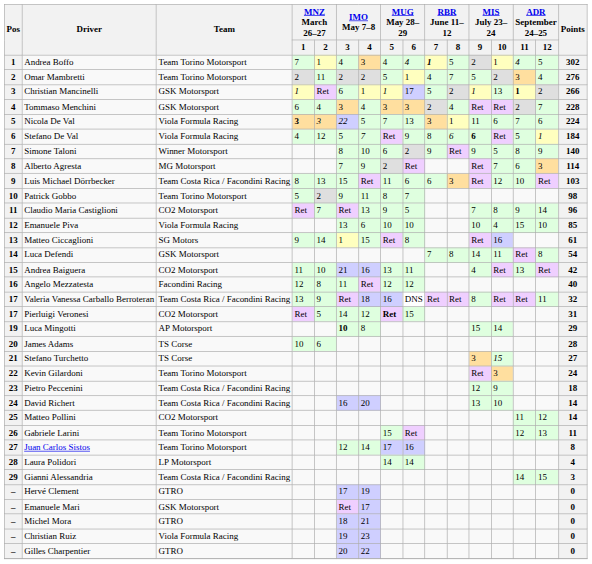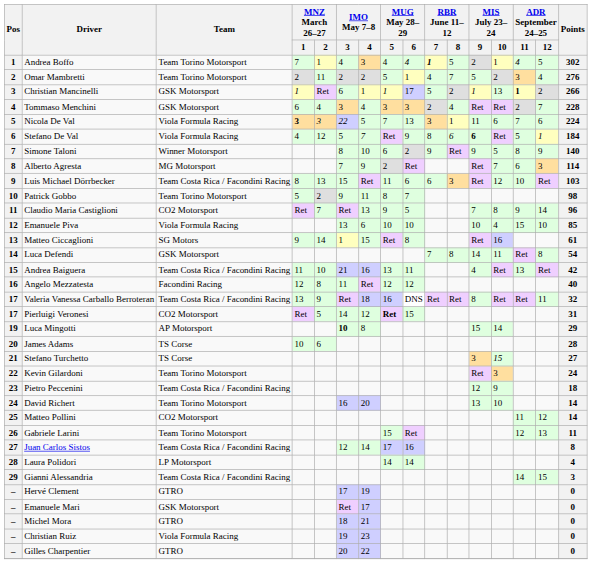 <table class="wikitable" style="font-size:85%">
 <tr>
 <th rowspan=2>Pos</th>
 <th rowspan=2>Driver</th>
 <th rowspan=2>Team</th>
 <th colspan=2> <a href='#'>MNZ</a><br>March 26–27</th>
 <th colspan=2> <a href='#'>IMO</a><br>May 7–8</th>
 <th colspan=2> <a href='#'>MUG</a><br>May 28–29</th>
 <th colspan=2> <a href='#'>RBR</a><br>June 11–12</th>
 <th colspan=2> <a href='#'>MIS</a><br>July 23–24</th>
 <th colspan=2> <a href='#'>ADR</a><br>September 24–25</th>
 <th rowspan=2>Points</th>
 </tr>
 <tr>
 <th width="27">1</th>
 <th width="27">2</th>
 <th width="27">3</th>
 <th width="27">4</th>
 <th width="27">5</th>
 <th width="27">6</th>
 <th width="27">7</th>
 <th width="27">8</th>
 <th width="27">9</th>
 <th width="27">10</th>
 <th width="27">11</th>
 <th width="27">12</th>
 </tr>
 <tr>
 <th>1</th>
 <td> Andrea Boffo</td>
 <td>Team Torino Motorsport</td>
 <td style="background:#DFFFDF;">7</td>
 <td style="background:#FFFFBF;">1</td>
 <td style="background:#DFFFDF;">4</td>
 <td style="background:#FFDF9F;">3</td>
 <td style="background:#DFFFDF;">4</td>
 <td style="background:#DFFFDF;"><em>4</em></td>
 <td style="background:#FFFFBF;"><strong><em>1</em></strong></td>
 <td style="background:#DFFFDF;">5</td>
 <td style="background:#DFDFDF;">2</td>
 <td style="background:#FFFFBF;">1</td>
 <td style="background:#DFFFDF;"><em>4</em></td>
 <td style="background:#DFFFDF;">5</td>
 <th>302</th>
 </tr>
 <tr>
 <th>2</th>
 <td> Omar Mambretti</td>
 <td>Team Torino Motorsport</td>
 <td style="background:#DFDFDF;">2</td>
 <td style="background:#DFFFDF;">11</td>
 <td style="background:#DFDFDF;">2</td>
 <td style="background:#DFDFDF;">2</td>
 <td style="background:#DFFFDF;">5</td>
 <td style="background:#FFFFBF;">1</td>
 <td style="background:#DFFFDF;">4</td>
 <td style="background:#DFFFDF;">7</td>
 <td style="background:#DFFFDF;">5</td>
 <td style="background:#DFDFDF;">2</td>
 <td style="background:#FFDF9F;">3</td>
 <td style="background:#DFFFDF;">4</td>
 <th>276</th>
 </tr>
 <tr>
 <th>3</th>
 <td> Christian Mancinelli</td>
 <td>GSK Motorsport</td>
 <td style="background:#FFFFBF;"><em>1</em></td>
 <td style="background:#EFCFFF;">Ret</td>
 <td style="background:#DFFFDF;">6</td>
 <td style="background:#FFFFBF;">1</td>
 <td style="background:#FFFFBF;"><em>1</em></td>
 <td style="background:#CFCFFF;">17</td>
 <td style="background:#DFFFDF;">5</td>
 <td style="background:#DFDFDF;">2</td>
 <td style="background:#FFFFBF;"><em>1</em></td>
 <td style="background:#DFFFDF;">13</td>
 <td style="background:#FFFFBF;"><strong>1</strong></td>
 <td style="background:#DFDFDF;">2</td>
 <th>266</th>
 </tr>
 <tr>
 <th>4</th>
 <td> Tommaso Menchini</td>
 <td>GSK Motorsport</td>
 <td style="background:#DFFFDF;">6</td>
 <td style="background:#DFFFDF;">4</td>
 <td style="background:#FFDF9F;">3</td>
 <td style="background:#DFFFDF;">4</td>
 <td style="background:#FFDF9F;">3</td>
 <td style="background:#FFDF9F;">3</td>
 <td style="background:#DFDFDF;">2</td>
 <td style="background:#DFFFDF;">4</td>
 <td style="background:#EFCFFF;">Ret</td>
 <td style="background:#EFCFFF;">Ret</td>
 <td style="background:#DFDFDF;">2</td>
 <td style="background:#DFFFDF;">7</td>
 <th>228</th>
 </tr>
 <tr>
 <th>5</th>
 <td> Nicola De Val</td>
 <td>Viola Formula Racing</td>
 <td style="background:#FFDF9F;"><strong>3</strong></td>
 <td style="background:#FFDF9F;"><em>3</em></td>
 <td style="background:#CFCFFF;"><em>22</em></td>
 <td style="background:#DFFFDF;">5</td>
 <td style="background:#DFFFDF;">7</td>
 <td style="background:#DFFFDF;">13</td>
 <td style="background:#FFDF9F;">3</td>
 <td style="background:#FFFFBF;">1</td>
 <td style="background:#DFFFDF;">11</td>
 <td style="background:#DFFFDF;">6</td>
 <td style="background:#DFFFDF;">7</td>
 <td style="background:#DFFFDF;">6</td>
 <th>224</th>
 </tr>
 <tr>
 <th>6</th>
 <td> Stefano De Val</td>
 <td>Viola Formula Racing</td>
 <td style="background:#DFFFDF;">4</td>
 <td style="background:#DFFFDF;">12</td>
 <td style="background:#DFFFDF;">5</td>
 <td style="background:#DFFFDF;"><em>7</em></td>
 <td style="background:#EFCFFF;">Ret</td>
 <td style="background:#DFFFDF;">9</td>
 <td style="background:#DFFFDF;">8</td>
 <td style="background:#DFFFDF;"><em>6</em></td>
 <td style="background:#DFFFDF;"><strong>6</strong></td>
 <td style="background:#EFCFFF;">Ret</td>
 <td style="background:#DFFFDF;">5</td>
 <td style="background:#FFFFBF;"><em>1</em></td>
 <th>184</th>
 </tr>
 <tr>
 <th>7</th>
 <td> Simone Taloni</td>
 <td>Winner Motorsport</td>
 <td></td>
 <td></td>
 <td style="background:#DFFFDF;">8</td>
 <td style="background:#DFFFDF;">10</td>
 <td style="background:#DFFFDF;">6</td>
 <td style="background:#DFDFDF;">2</td>
 <td style="background:#DFFFDF;">9</td>
 <td style="background:#EFCFFF;">Ret</td>
 <td style="background:#DFFFDF;">9</td>
 <td style="background:#DFFFDF;">5</td>
 <td style="background:#DFFFDF;">8</td>
 <td style="background:#DFFFDF;">9</td>
 <th>140</th>
 </tr>
 <tr>
 <th>8</th>
 <td> Alberto Agresta</td>
 <td>MG Motorsport</td>
 <td></td>
 <td></td>
 <td style="background:#DFFFDF;">7</td>
 <td style="background:#DFFFDF;">9</td>
 <td style="background:#DFDFDF;">2</td>
 <td style="background:#EFCFFF;">Ret</td>
 <td></td>
 <td></td>
 <td style="background:#EFCFFF;">Ret</td>
 <td style="background:#DFFFDF;">7</td>
 <td style="background:#DFFFDF;">6</td>
 <td style="background:#FFDF9F;">3</td>
 <th>114</th>
 </tr>
 <tr>
 <th>9</th>
 <td> Luis Michael Dörrbecker</td>
 <td>Team Costa Rica / Facondini Racing</td>
 <td style="background:#DFFFDF;">8</td>
 <td style="background:#DFFFDF;">13</td>
 <td style="background:#DFFFDF;">15</td>
 <td style="background:#EFCFFF;">Ret</td>
 <td style="background:#DFFFDF;">11</td>
 <td style="background:#DFFFDF;">6</td>
 <td style="background:#DFFFDF;">6</td>
 <td style="background:#FFDF9F;">3</td>
 <td style="background:#EFCFFF;">Ret</td>
 <td style="background:#DFFFDF;">12</td>
 <td style="background:#DFFFDF;">10</td>
 <td style="background:#EFCFFF;">Ret</td>
 <th>103</th>
 </tr>
 <tr>
 <th>10</th>
 <td> Patrick Gobbo</td>
 <td>Team Torino Motorsport</td>
 <td style="background:#DFFFDF;">5</td>
 <td style="background:#DFDFDF;">2</td>
 <td style="background:#DFFFDF;">9</td>
 <td style="background:#DFFFDF;">11</td>
 <td style="background:#DFFFDF;">8</td>
 <td style="background:#DFFFDF;">7</td>
 <td></td>
 <td></td>
 <td></td>
 <td></td>
 <td></td>
 <td></td>
 <th>98</th>
 </tr>
 <tr>
 <th>11</th>
 <td> Claudio Maria Castiglioni</td>
 <td>CO2 Motorsport</td>
 <td style="background:#EFCFFF;">Ret</td>
 <td style="background:#DFFFDF;">7</td>
 <td style="background:#EFCFFF;">Ret</td>
 <td style="background:#DFFFDF;">13</td>
 <td style="background:#DFFFDF;">9</td>
 <td style="background:#DFFFDF;">5</td>
 <td></td>
 <td></td>
 <td style="background:#DFFFDF;">7</td>
 <td style="background:#DFFFDF;">8</td>
 <td style="background:#DFFFDF;">9</td>
 <td style="background:#DFFFDF;">14</td>
 <th>96</th>
 </tr>
 <tr>
 <th>12</th>
 <td> Emanuele Piva</td>
 <td>Viola Formula Racing</td>
 <td></td>
 <td></td>
 <td style="background:#DFFFDF;">13</td>
 <td style="background:#DFFFDF;">6</td>
 <td style="background:#DFFFDF;">10</td>
 <td style="background:#DFFFDF;">10</td>
 <td></td>
 <td></td>
 <td style="background:#DFFFDF;">10</td>
 <td style="background:#DFFFDF;">4</td>
 <td style="background:#DFFFDF;">15</td>
 <td style="background:#DFFFDF;">10</td>
 <th>85</th>
 </tr>
 <tr>
 <th>13</th>
 <td> Matteo Ciccaglioni</td>
 <td>SG Motors</td>
 <td style="background:#DFFFDF;">9</td>
 <td style="background:#DFFFDF;">14</td>
 <td style="background:#FFFFBF;">1</td>
 <td style="background:#DFFFDF;">15</td>
 <td style="background:#EFCFFF;">Ret</td>
 <td style="background:#DFFFDF;">8</td>
 <td></td>
 <td></td>
 <td style="background:#EFCFFF;">Ret</td>
 <td style="background:#CFCFFF;">16</td>
 <td></td>
 <td></td>
 <th>61</th>
 </tr>
 <tr>
 <th>14</th>
 <td> Luca Defendi</td>
 <td>GSK Motorsport</td>
 <td></td>
 <td></td>
 <td></td>
 <td></td>
 <td></td>
 <td></td>
 <td style="background:#DFFFDF;">7</td>
 <td style="background:#DFFFDF;">8</td>
 <td style="background:#DFFFDF;">14</td>
 <td style="background:#DFFFDF;">11</td>
 <td style="background:#EFCFFF;">Ret</td>
 <td style="background:#DFFFDF;">8</td>
 <th>54</th>
 </tr>
 <tr>
 <th>15</th>
 <td> Andrea Baiguera</td>
-<td>CO2 Motorsport</td>
+<td>Team Costa Rica / Facondini Racing</td>
 <td style="background:#DFFFDF;">11</td>
 <td style="background:#DFFFDF;">10</td>
 <td style="background:#CFCFFF;">21</td>
 <td style="background:#CFCFFF;">16</td>
 <td style="background:#DFFFDF;">13</td>
 <td style="background:#DFFFDF;">11</td>
 <td></td>
 <td></td>
 <td style="background:#DFFFDF;">4</td>
 <td style="background:#EFCFFF;">Ret</td>
 <td style="background:#DFFFDF;">13</td>
 <td style="background:#EFCFFF;">Ret</td>
 <th>42</th>
 </tr>
 <tr>
 <th>16</th>
 <td> Angelo Mezzatesta</td>
 <td>Facondini Racing</td>
 <td style="background:#DFFFDF;">12</td>
 <td style="background:#DFFFDF;">8</td>
 <td style="background:#DFFFDF;">11</td>
 <td style="background:#EFCFFF;">Ret</td>
 <td style="background:#DFFFDF;">12</td>
 <td style="background:#DFFFDF;">12</td>
 <td></td>
 <td></td>
 <td></td>
 <td></td>
 <td></td>
 <td></td>
 <th>40</th>
 </tr>
 <tr>
 <th>17</th>
 <td> Valeria Vanessa Carballo Berroteran</td>
 <td>Team Costa Rica / Facondini Racing</td>
 <td style="background:#DFFFDF;">13</td>
 <td style="background:#DFFFDF;">9</td>
 <td style="background:#EFCFFF;">Ret</td>
 <td style="background:#CFCFFF;">18</td>
 <td style="background:#CFCFFF;">16</td>
 <td style="background:#FFFFFF;">DNS</td>
 <td style="background:#EFCFFF;">Ret</td>
 <td style="background:#EFCFFF;">Ret</td>
 <td style="background:#DFFFDF;">8</td>
 <td style="background:#EFCFFF;">Ret</td>
 <td style="background:#EFCFFF;">Ret</td>
 <td style="background:#DFFFDF;">11</td>
 <th>32</th>
 </tr>
 <tr>
 <th>17</th>
 <td> Pierluigi Veronesi</td>
 <td>CO2 Motorsport</td>
 <td style="background:#EFCFFF;">Ret</td>
 <td style="background:#DFFFDF;">5</td>
 <td style="background:#DFFFDF;">14</td>
 <td style="background:#DFFFDF;">12</td>
 <td style="background:#EFCFFF;"><strong>Ret</strong></td>
 <td style="background:#DFFFDF;">15</td>
 <td></td>
 <td></td>
 <td></td>
 <td></td>
 <td></td>
 <td></td>
 <th>31</th>
 </tr>
 <tr>
 <th>19</th>
 <td> Luca Mingotti</td>
 <td>AP Motorsport</td>
 <td></td>
 <td></td>
 <td style="background:#DFFFDF;"><strong>10</strong></td>
 <td style="background:#DFFFDF;">8</td>
 <td></td>
 <td></td>
 <td></td>
 <td></td>
 <td style="background:#DFFFDF;">15</td>
 <td style="background:#DFFFDF;">14</td>
 <td></td>
 <td></td>
 <th>29</th>
 </tr>
 <tr>
 <th>20</th>
 <td> James Adams</td>
 <td>TS Corse</td>
 <td style="background:#DFFFDF;">10</td>
 <td style="background:#DFFFDF;">6</td>
 <td></td>
 <td></td>
 <td></td>
 <td></td>
 <td></td>
 <td></td>
 <td></td>
 <td></td>
 <td></td>
 <td></td>
 <th>28</th>
 </tr>
 <tr>
 <th>21</th>
 <td> Stefano Turchetto</td>
 <td>TS Corse</td>
 <td></td>
 <td></td>
 <td></td>
 <td></td>
 <td></td>
 <td></td>
 <td></td>
 <td></td>
 <td style="background:#FFDF9F;">3</td>
 <td style="background:#DFFFDF;"><em>15</em></td>
 <td></td>
 <td></td>
 <th>27</th>
 </tr>
 <tr>
 <th>22</th>
 <td> Kevin Gilardoni</td>
 <td>Team Torino Motorsport</td>
 <td></td>
 <td></td>
 <td></td>
 <td></td>
 <td></td>
 <td></td>
 <td></td>
 <td></td>
 <td style="background:#EFCFFF;">Ret</td>
 <td style="background:#FFDF9F;">3</td>
 <td></td>
 <td></td>
 <th>24</th>
 </tr>
 <tr>
 <th>23</th>
 <td> Pietro Peccenini</td>
 <td>Team Costa Rica / Facondini Racing</td>
 <td></td>
 <td></td>
 <td></td>
 <td></td>
 <td></td>
 <td></td>
 <td></td>
 <td></td>
 <td style="background:#DFFFDF;">12</td>
 <td style="background:#DFFFDF;">9</td>
 <td></td>
 <td></td>
 <th>18</th>
 </tr>
 <tr>
 <th>24</th>
 <td> David Richert</td>
-<td>Team Costa Rica / Facondini Racing</td>
+<td>Team Torino Motorsport</td>
 <td></td>
 <td></td>
 <td style="background:#CFCFFF;">16</td>
 <td style="background:#CFCFFF;">20</td>
 <td></td>
 <td></td>
 <td></td>
 <td></td>
 <td style="background:#DFFFDF;">13</td>
 <td style="background:#DFFFDF;">10</td>
 <td></td>
 <td></td>
 <th>14</th>
 </tr>
 <tr>
 <th>25</th>
 <td> Matteo Pollini</td>
 <td>CO2 Motorsport</td>
 <td></td>
 <td></td>
 <td></td>
 <td></td>
 <td></td>
 <td></td>
 <td></td>
 <td></td>
 <td></td>
 <td></td>
 <td style="background:#DFFFDF;">11</td>
 <td style="background:#DFFFDF;">12</td>
 <th>14</th>
 </tr>
 <tr>
 <th>26</th>
 <td> Gabriele Larini</td>
 <td>Team Torino Motorsport</td>
 <td></td>
 <td></td>
 <td></td>
 <td></td>
 <td style="background:#DFFFDF;">15</td>
 <td style="background:#EFCFFF;">Ret</td>
 <td></td>
 <td></td>
 <td></td>
 <td></td>
 <td style="background:#DFFFDF;">12</td>
 <td style="background:#DFFFDF;">13</td>
 <th>11</th>
 </tr>
 <tr>
 <th>27</th>
 <td> <a href='#'>Juan Carlos Sistos</a></td>
-<td>Team Torino Motorsport</td>
+<td>Team Costa Rica / Facondini Racing</td>
 <td></td>
 <td></td>
 <td style="background:#DFFFDF;">12</td>
 <td style="background:#DFFFDF;">14</td>
 <td style="background:#CFCFFF;">17</td>
 <td style="background:#CFCFFF;">16</td>
 <td></td>
 <td></td>
 <td></td>
 <td></td>
 <td></td>
 <td></td>
 <th>8</th>
 </tr>
 <tr>
 <th>28</th>
 <td> Laura Polidori</td>
 <td>LP Motorsport</td>
 <td></td>
 <td></td>
 <td></td>
 <td></td>
 <td style="background:#DFFFDF;">14</td>
 <td style="background:#DFFFDF;">14</td>
 <td></td>
 <td></td>
 <td></td>
 <td></td>
 <td></td>
 <td></td>
 <th>4</th>
 </tr>
 <tr>
 <th>29</th>
 <td> Gianni Alessandria</td>
 <td>Team Costa Rica / Facondini Racing</td>
 <td></td>
 <td></td>
 <td></td>
 <td></td>
 <td></td>
 <td></td>
 <td></td>
 <td></td>
 <td></td>
 <td></td>
 <td style="background:#DFFFDF;">14</td>
 <td style="background:#DFFFDF;">15</td>
 <th>3</th>
 </tr>
 <tr>
 <th>–</th>
 <td> Hervé Clement</td>
 <td>GTRO</td>
 <td></td>
 <td></td>
 <td style="background:#CFCFFF;">17</td>
 <td style="background:#CFCFFF;">19</td>
 <td></td>
 <td></td>
 <td></td>
 <td></td>
 <td></td>
 <td></td>
 <td></td>
 <td></td>
 <th>0</th>
 </tr>
 <tr>
 <th>–</th>
 <td> Emanuele Mari</td>
 <td>GSK Motorsport</td>
 <td></td>
 <td></td>
 <td style="background:#EFCFFF;">Ret</td>
 <td style="background:#CFCFFF;">17</td>
 <td></td>
 <td></td>
 <td></td>
 <td></td>
 <td></td>
 <td></td>
 <td></td>
 <td></td>
 <th>0</th>
 </tr>
 <tr>
 <th>–</th>
 <td> Michel Mora</td>
 <td>GTRO</td>
 <td></td>
 <td></td>
 <td style="background:#CFCFFF;">18</td>
 <td style="background:#CFCFFF;">21</td>
 <td></td>
 <td></td>
 <td></td>
 <td></td>
 <td></td>
 <td></td>
 <td></td>
 <td></td>
 <th>0</th>
 </tr>
 <tr>
 <th>–</th>
 <td> Christian Ruiz</td>
 <td>Viola Formula Racing</td>
 <td></td>
 <td></td>
 <td style="background:#CFCFFF;">19</td>
 <td style="background:#CFCFFF;">23</td>
 <td></td>
 <td></td>
 <td></td>
 <td></td>
 <td></td>
 <td></td>
 <td></td>
 <td></td>
 <th>0</th>
 </tr>
 <tr>
 <th>–</th>
 <td> Gilles Charpentier</td>
 <td>GTRO</td>
 <td></td>
 <td></td>
 <td style="background:#CFCFFF;">20</td>
 <td style="background:#CFCFFF;">22</td>
 <td></td>
 <td></td>
 <td></td>
 <td></td>
 <td></td>
 <td></td>
 <td></td>
 <td></td>
 <th>0</th>
 </tr>
 <tr>
 </tr>
 </table>
